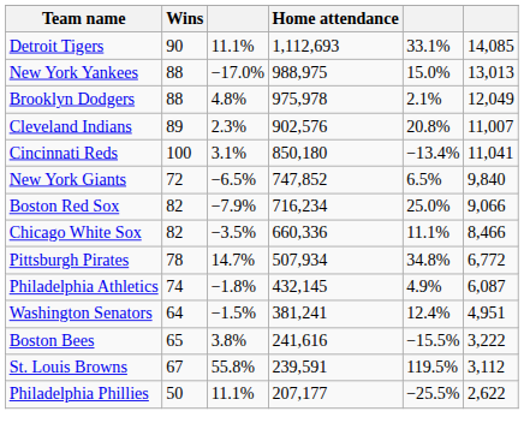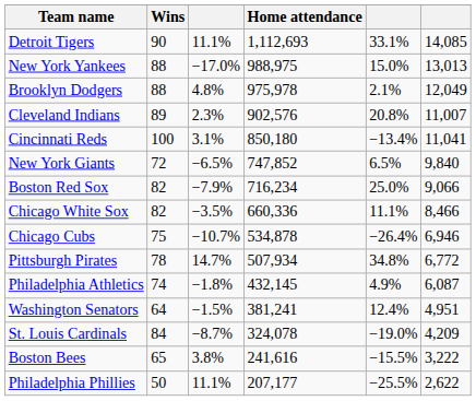 <table class="wikitable sortable">
 <tr style="text-align:center; font-size:larger;">
 </tr>
 <tr>
 <th>Team name</th>
 <th>Wins</th>
 <th></th>
 <th>Home attendance</th>
 <th></th>
 <th></th>
 </tr>
 <tr>
 <td><a href='#'>Detroit Tigers</a></td>
 <td>90</td>
 <td>11.1%</td>
 <td>1,112,693</td>
 <td>33.1%</td>
 <td>14,085</td>
 </tr>
 <tr>
 <td><a href='#'>New York Yankees</a></td>
 <td>88</td>
 <td>−17.0%</td>
 <td>988,975</td>
 <td>15.0%</td>
 <td>13,013</td>
 </tr>
 <tr>
 <td><a href='#'>Brooklyn Dodgers</a></td>
 <td>88</td>
 <td>4.8%</td>
 <td>975,978</td>
 <td>2.1%</td>
 <td>12,049</td>
 </tr>
 <tr>
 <td><a href='#'>Cleveland Indians</a></td>
 <td>89</td>
 <td>2.3%</td>
 <td>902,576</td>
 <td>20.8%</td>
 <td>11,007</td>
 </tr>
 <tr>
 <td><a href='#'>Cincinnati Reds</a></td>
 <td>100</td>
 <td>3.1%</td>
 <td>850,180</td>
 <td>−13.4%</td>
 <td>11,041</td>
 </tr>
 <tr>
 <td><a href='#'>New York Giants</a></td>
 <td>72</td>
 <td>−6.5%</td>
 <td>747,852</td>
 <td>6.5%</td>
 <td>9,840</td>
 </tr>
 <tr>
 <td><a href='#'>Boston Red Sox</a></td>
 <td>82</td>
 <td>−7.9%</td>
 <td>716,234</td>
 <td>25.0%</td>
 <td>9,066</td>
 </tr>
 <tr>
 <td><a href='#'>Chicago White Sox</a></td>
 <td>82</td>
 <td>−3.5%</td>
 <td>660,336</td>
 <td>11.1%</td>
 <td>8,466</td>
 </tr>
 <tr>
+<td><a href='#'>Chicago Cubs</a></td>
+<td>75</td>
+<td>−10.7%</td>
+<td>534,878</td>
+<td>−26.4%</td>
+<td>6,946</td>
+</tr>
+<tr>
 <td><a href='#'>Pittsburgh Pirates</a></td>
 <td>78</td>
 <td>14.7%</td>
 <td>507,934</td>
 <td>34.8%</td>
 <td>6,772</td>
 </tr>
 <tr>
 <td><a href='#'>Philadelphia Athletics</a></td>
 <td>74</td>
 <td>−1.8%</td>
 <td>432,145</td>
 <td>4.9%</td>
 <td>6,087</td>
 </tr>
 <tr>
 <td><a href='#'>Washington Senators</a></td>
 <td>64</td>
 <td>−1.5%</td>
 <td>381,241</td>
 <td>12.4%</td>
 <td>4,951</td>
 </tr>
 <tr>
+<td><a href='#'>St. Louis Cardinals</a></td>
+<td>84</td>
+<td>−8.7%</td>
+<td>324,078</td>
+<td>−19.0%</td>
+<td>4,209</td>
+</tr>
+<tr>
 <td><a href='#'>Boston Bees</a></td>
 <td>65</td>
 <td>3.8%</td>
 <td>241,616</td>
 <td>−15.5%</td>
 <td>3,222</td>
-</tr>
-<tr>
-<td><a href='#'>St. Louis Browns</a></td>
-<td>67</td>
-<td>55.8%</td>
-<td>239,591</td>
-<td>119.5%</td>
-<td>3,112</td>
 </tr>
 <tr>
 <td><a href='#'>Philadelphia Phillies</a></td>
 <td>50</td>
 <td>11.1%</td>
 <td>207,177</td>
 <td>−25.5%</td>
 <td>2,622</td>
 </tr>
 </table>
